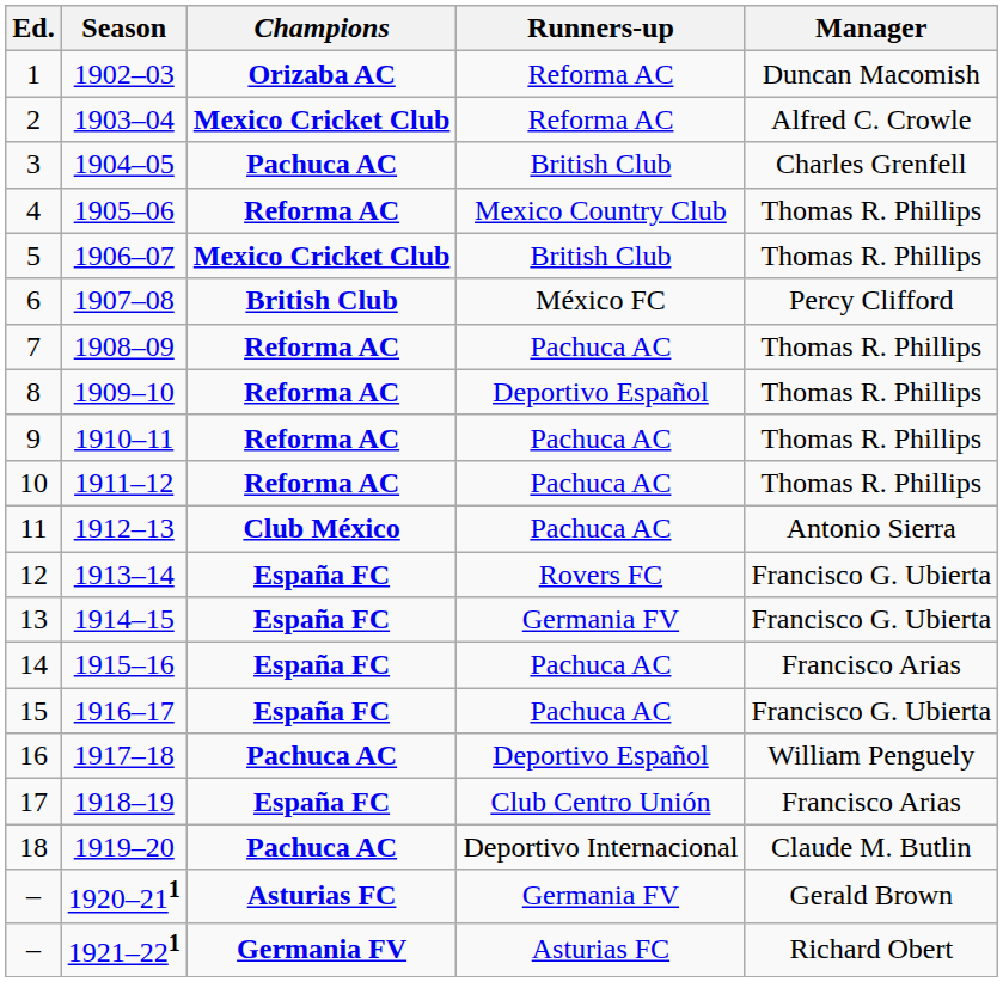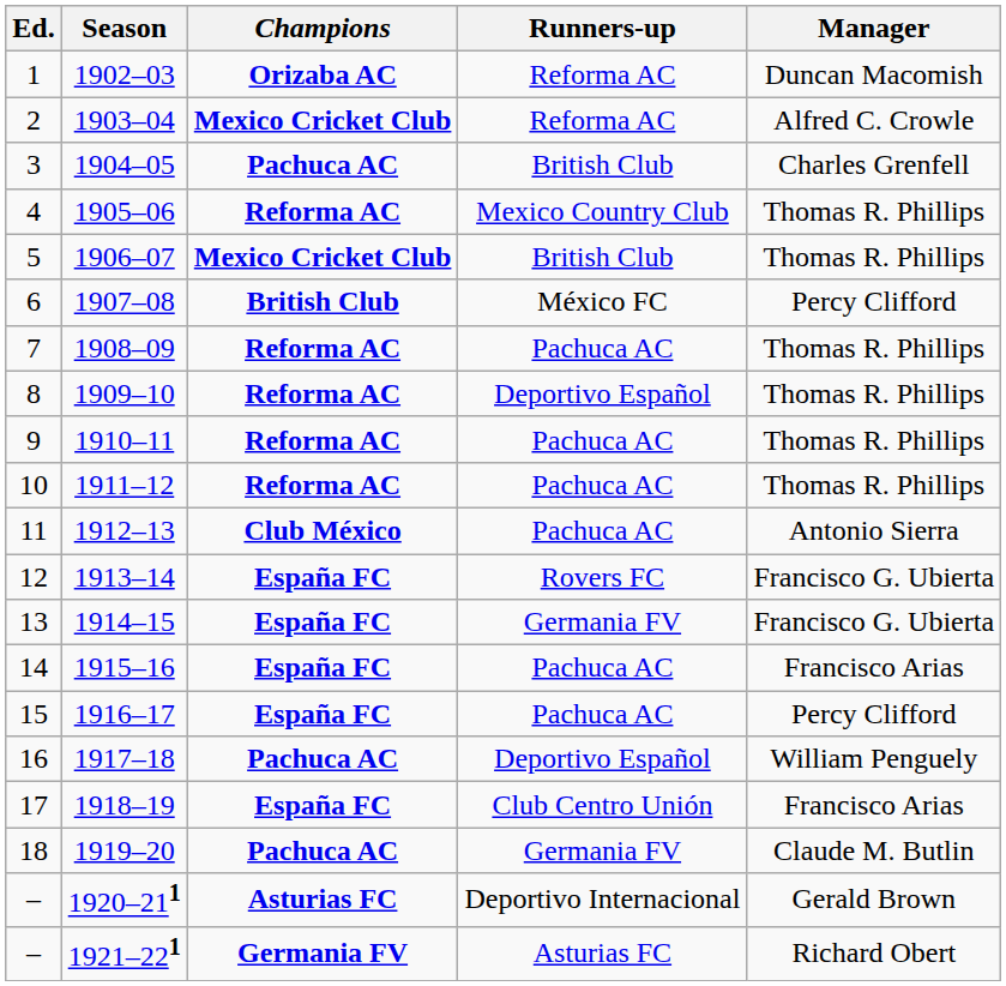 <table class="wikitable" style="text-align: center;">
 <tr>
 <th>Ed.</th>
 <th>Season</th>
 <th><em>Champions</em></th>
 <th>Runners-up</th>
 <th>Manager</th>
 </tr>
 <tr>
 <td>1</td>
 <td><a href='#'>1902–03</a></td>
 <td><strong><a href='#'>Orizaba AC</a></strong></td>
 <td><a href='#'>Reforma AC</a></td>
 <td> Duncan Macomish</td>
 </tr>
 <tr>
 <td>2</td>
 <td><a href='#'>1903–04</a></td>
 <td><strong><a href='#'>Mexico Cricket Club</a></strong></td>
 <td><a href='#'>Reforma AC</a></td>
 <td> Alfred C. Crowle</td>
 </tr>
 <tr>
 <td>3</td>
 <td><a href='#'>1904–05</a></td>
 <td><strong><a href='#'>Pachuca AC</a></strong></td>
 <td><a href='#'>British Club</a></td>
 <td> Charles Grenfell</td>
 </tr>
 <tr>
 <td>4</td>
 <td><a href='#'>1905–06</a></td>
 <td><strong><a href='#'>Reforma AC</a></strong></td>
 <td><a href='#'>Mexico Country Club</a></td>
 <td> Thomas R. Phillips</td>
 </tr>
 <tr>
 <td>5</td>
 <td><a href='#'>1906–07</a></td>
 <td><strong><a href='#'>Mexico Cricket Club</a></strong></td>
 <td><a href='#'>British Club</a></td>
 <td> Thomas R. Phillips</td>
 </tr>
 <tr>
 <td>6</td>
 <td><a href='#'>1907–08</a></td>
 <td><strong><a href='#'>British Club</a></strong></td>
 <td>México FC</td>
 <td> Percy Clifford</td>
 </tr>
 <tr>
 <td>7</td>
 <td><a href='#'>1908–09</a></td>
 <td><strong><a href='#'>Reforma AC</a></strong></td>
 <td><a href='#'>Pachuca AC</a></td>
 <td> Thomas R. Phillips</td>
 </tr>
 <tr>
 <td>8</td>
 <td><a href='#'>1909–10</a></td>
 <td><strong><a href='#'>Reforma AC</a></strong></td>
 <td><a href='#'>Deportivo Español</a></td>
 <td> Thomas R. Phillips</td>
 </tr>
 <tr>
 <td>9</td>
 <td><a href='#'>1910–11</a></td>
 <td><strong><a href='#'>Reforma AC</a></strong></td>
 <td><a href='#'>Pachuca AC</a></td>
 <td> Thomas R. Phillips</td>
 </tr>
 <tr>
 <td>10</td>
 <td><a href='#'>1911–12</a></td>
 <td><strong><a href='#'>Reforma AC</a></strong></td>
 <td><a href='#'>Pachuca AC</a></td>
 <td> Thomas R. Phillips</td>
 </tr>
 <tr>
 <td>11</td>
 <td><a href='#'>1912–13</a></td>
 <td><strong><a href='#'>Club México</a></strong></td>
 <td><a href='#'>Pachuca AC</a></td>
 <td> Antonio Sierra</td>
 </tr>
 <tr>
 <td>12</td>
 <td><a href='#'>1913–14</a></td>
 <td><strong><a href='#'>España FC</a></strong></td>
 <td><a href='#'>Rovers FC</a></td>
 <td> Francisco G. Ubierta</td>
 </tr>
 <tr>
 <td>13</td>
 <td><a href='#'>1914–15</a></td>
 <td><strong><a href='#'>España FC</a></strong></td>
 <td><a href='#'>Germania FV</a></td>
 <td> Francisco G. Ubierta</td>
 </tr>
 <tr>
 <td>14</td>
 <td><a href='#'>1915–16</a></td>
 <td><strong><a href='#'>España FC</a></strong></td>
 <td><a href='#'>Pachuca AC</a></td>
 <td> Francisco Arias</td>
 </tr>
 <tr>
 <td>15</td>
 <td><a href='#'>1916–17</a></td>
 <td><strong><a href='#'>España FC</a></strong></td>
 <td><a href='#'>Pachuca AC</a></td>
-<td> Francisco G. Ubierta</td>
+<td> Percy Clifford</td>
 </tr>
 <tr>
 <td>16</td>
 <td><a href='#'>1917–18</a></td>
 <td><strong><a href='#'>Pachuca AC</a></strong></td>
 <td><a href='#'>Deportivo Español</a></td>
 <td> William Penguely</td>
 </tr>
 <tr>
 <td>17</td>
 <td><a href='#'>1918–19</a></td>
 <td><strong><a href='#'>España FC</a></strong></td>
 <td><a href='#'>Club Centro Unión</a></td>
 <td> Francisco Arias</td>
 </tr>
 <tr>
 <td>18</td>
 <td><a href='#'>1919–20</a></td>
 <td><strong><a href='#'>Pachuca AC</a></strong></td>
-<td>Deportivo Internacional</td>
+<td><a href='#'>Germania FV</a></td>
 <td> Claude M. Butlin</td>
 </tr>
 <tr>
 <td>–</td>
 <td><a href='#'>1920–21</a><sup><strong>1</strong></sup></td>
 <td><strong><a href='#'>Asturias FC</a></strong></td>
-<td><a href='#'>Germania FV</a></td>
+<td>Deportivo Internacional</td>
 <td> Gerald Brown</td>
 </tr>
 <tr>
 <td>–</td>
 <td><a href='#'>1921–22</a><sup><strong>1</strong></sup></td>
 <td><strong><a href='#'>Germania FV</a></strong></td>
 <td><a href='#'>Asturias FC</a></td>
 <td> Richard Obert</td>
 </tr>
 </table>
